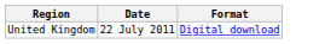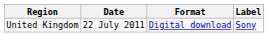 <table class=wikitable>
 <tr>
 <th>Region</th>
 <th>Date</th>
 <th>Format</th>
+<th>Label</th>
 </tr>
 <tr>
 <td>United Kingdom</td>
 <td>22 July 2011</td>
 <td><a href='#'>Digital download</a></td>
+<td><a href='#'>Sony</a></td>
 </tr>
 </table>
